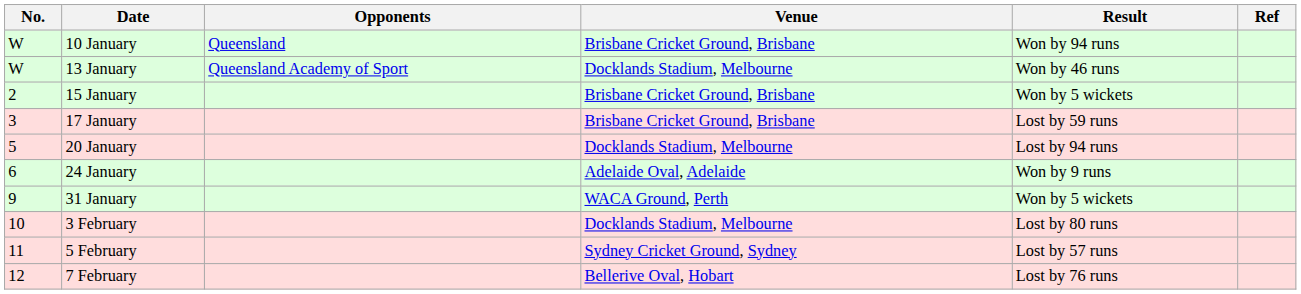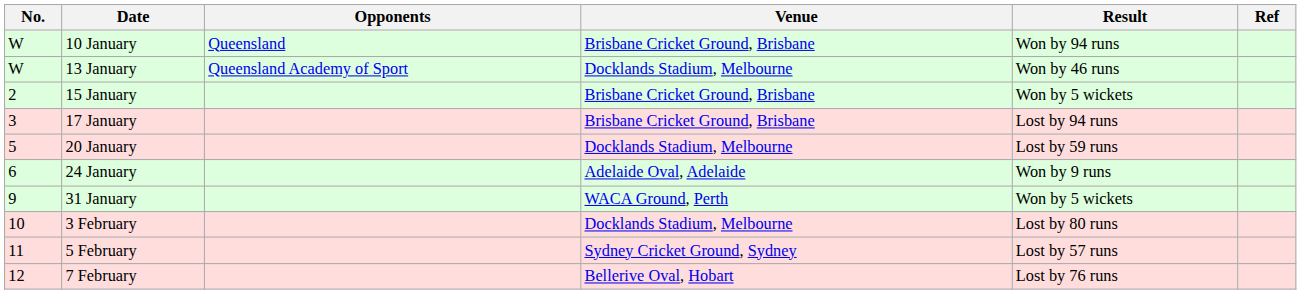 <table class="wikitable" style="width:80%;">
 <tr bgcolor="#efefef">
 <th scope="col">No.</th>
 <th scope="col">Date</th>
 <th scope="col">Opponents</th>
 <th scope="col">Venue</th>
 <th scope="col">Result</th>
 <th scope="col">Ref</th>
 </tr>
 <tr bgcolor="#ddffdd">
 <td>W</td>
 <td>10 January</td>
 <td><a href='#'>Queensland</a></td>
 <td><a href='#'>Brisbane Cricket Ground</a>, <a href='#'>Brisbane</a></td>
 <td>Won by 94 runs</td>
 <td></td>
 </tr>
 <tr bgcolor="#ddffdd">
 <td>W</td>
 <td>13 January</td>
 <td><a href='#'>Queensland Academy of Sport</a></td>
 <td><a href='#'>Docklands Stadium</a>, <a href='#'>Melbourne</a></td>
 <td>Won by 46 runs</td>
 <td></td>
 </tr>
 <tr bgcolor="#ddffdd">
 <td>2</td>
 <td>15 January</td>
 <td></td>
 <td><a href='#'>Brisbane Cricket Ground</a>, <a href='#'>Brisbane</a></td>
 <td>Won by 5 wickets</td>
 <td></td>
 </tr>
 <tr bgcolor="#ffdddd">
 <td>3</td>
 <td>17 January</td>
 <td></td>
 <td><a href='#'>Brisbane Cricket Ground</a>, <a href='#'>Brisbane</a></td>
-<td>Lost by 59 runs</td>
+<td>Lost by 94 runs</td>
 <td></td>
 </tr>
 <tr bgcolor="#ffdddd">
 <td>5</td>
 <td>20 January</td>
 <td></td>
 <td><a href='#'>Docklands Stadium</a>, <a href='#'>Melbourne</a></td>
-<td>Lost by 94 runs</td>
+<td>Lost by 59 runs</td>
 <td></td>
 </tr>
 <tr bgcolor="#ddffdd">
 <td>6</td>
 <td>24 January</td>
 <td></td>
 <td><a href='#'>Adelaide Oval</a>, <a href='#'>Adelaide</a></td>
 <td>Won by 9 runs</td>
 <td></td>
 </tr>
 <tr bgcolor="#ddffdd">
 <td>9</td>
 <td>31 January</td>
 <td></td>
 <td><a href='#'>WACA Ground</a>, <a href='#'>Perth</a></td>
 <td>Won by 5 wickets</td>
 <td></td>
 </tr>
 <tr bgcolor="#ffdddd">
 <td>10</td>
 <td>3 February</td>
 <td></td>
 <td><a href='#'>Docklands Stadium</a>, <a href='#'>Melbourne</a></td>
 <td>Lost by 80 runs</td>
 <td></td>
 </tr>
 <tr bgcolor="#ffdddd">
 <td>11</td>
 <td>5 February</td>
 <td></td>
 <td><a href='#'>Sydney Cricket Ground</a>, <a href='#'>Sydney</a></td>
 <td>Lost by 57 runs</td>
 <td></td>
 </tr>
 <tr bgcolor="#ffdddd">
 <td>12</td>
 <td>7 February</td>
 <td></td>
 <td><a href='#'>Bellerive Oval</a>, <a href='#'>Hobart</a></td>
 <td>Lost by 76 runs</td>
 <td></td>
 </tr>
 </table>
